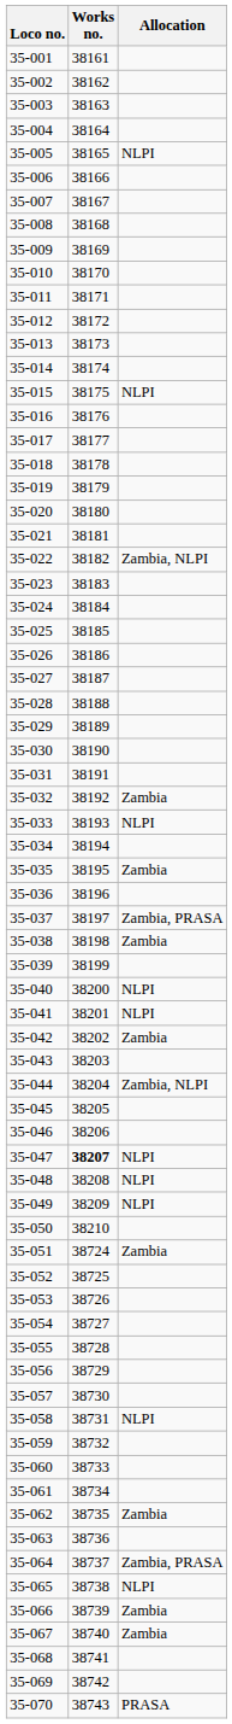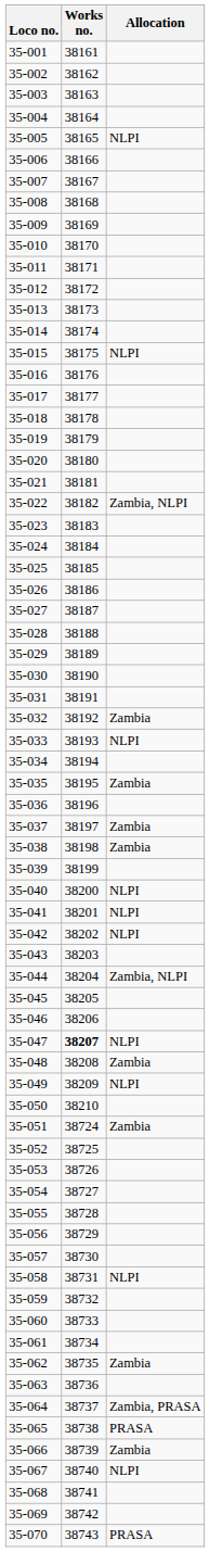 <table class="wikitable collapsible collapsed sortable" style="margin:0.5em auto;">
 <tr>
 <th><br>Loco no.</th>
 <th>Works<br>no.</th>
 <th>Allocation</th>
 </tr>
 <tr>
 <td>35-001</td>
 <td>38161</td>
 <td></td>
 </tr>
 <tr>
 <td>35-002</td>
 <td>38162</td>
 <td></td>
 </tr>
 <tr>
 <td>35-003</td>
 <td>38163</td>
 <td></td>
 </tr>
 <tr>
 <td>35-004</td>
 <td>38164</td>
 <td></td>
 </tr>
 <tr>
 <td>35-005</td>
 <td>38165</td>
 <td>NLPI</td>
 </tr>
 <tr>
 <td>35-006</td>
 <td>38166</td>
 <td></td>
 </tr>
 <tr>
 <td>35-007</td>
 <td>38167</td>
 <td></td>
 </tr>
 <tr>
 <td>35-008</td>
 <td>38168</td>
 <td></td>
 </tr>
 <tr>
 <td>35-009</td>
 <td>38169</td>
 <td></td>
 </tr>
 <tr>
 <td>35-010</td>
 <td>38170</td>
 <td></td>
 </tr>
 <tr>
 <td>35-011</td>
 <td>38171</td>
 <td></td>
 </tr>
 <tr>
 <td>35-012</td>
 <td>38172</td>
 <td></td>
 </tr>
 <tr>
 <td>35-013</td>
 <td>38173</td>
 <td></td>
 </tr>
 <tr>
 <td>35-014</td>
 <td>38174</td>
 <td></td>
 </tr>
 <tr>
 <td>35-015</td>
 <td>38175</td>
 <td>NLPI</td>
 </tr>
 <tr>
 <td>35-016</td>
 <td>38176</td>
 <td></td>
 </tr>
 <tr>
 <td>35-017</td>
 <td>38177</td>
 <td></td>
 </tr>
 <tr>
 <td>35-018</td>
 <td>38178</td>
 <td></td>
 </tr>
 <tr>
 <td>35-019</td>
 <td>38179</td>
 <td></td>
 </tr>
 <tr>
 <td>35-020</td>
 <td>38180</td>
 <td></td>
 </tr>
 <tr>
 <td>35-021</td>
 <td>38181</td>
 <td></td>
 </tr>
 <tr>
 <td>35-022</td>
 <td>38182</td>
 <td>Zambia, NLPI</td>
 </tr>
 <tr>
 <td>35-023</td>
 <td>38183</td>
 <td></td>
 </tr>
 <tr>
 <td>35-024</td>
 <td>38184</td>
 <td></td>
 </tr>
 <tr>
 <td>35-025</td>
 <td>38185</td>
 <td></td>
 </tr>
 <tr>
 <td>35-026</td>
 <td>38186</td>
 <td></td>
 </tr>
 <tr>
 <td>35-027</td>
 <td>38187</td>
 <td></td>
 </tr>
 <tr>
 <td>35-028</td>
 <td>38188</td>
 <td></td>
 </tr>
 <tr>
 <td>35-029</td>
 <td>38189</td>
 <td></td>
 </tr>
 <tr>
 <td>35-030</td>
 <td>38190</td>
 <td></td>
 </tr>
 <tr>
 <td>35-031</td>
 <td>38191</td>
 <td></td>
 </tr>
 <tr>
 <td>35-032</td>
 <td>38192</td>
 <td>Zambia</td>
 </tr>
 <tr>
 <td>35-033</td>
 <td>38193</td>
 <td>NLPI</td>
 </tr>
 <tr>
 <td>35-034</td>
 <td>38194</td>
 <td></td>
 </tr>
 <tr>
 <td>35-035</td>
 <td>38195</td>
 <td>Zambia</td>
 </tr>
 <tr>
 <td>35-036</td>
 <td>38196</td>
 <td></td>
 </tr>
 <tr>
 <td>35-037</td>
 <td>38197</td>
-<td>Zambia, PRASA</td>
+<td>Zambia</td>
 </tr>
 <tr>
 <td>35-038</td>
 <td>38198</td>
 <td>Zambia</td>
 </tr>
 <tr>
 <td>35-039</td>
 <td>38199</td>
 <td></td>
 </tr>
 <tr>
 <td>35-040</td>
 <td>38200</td>
 <td>NLPI</td>
 </tr>
 <tr>
 <td>35-041</td>
 <td>38201</td>
 <td>NLPI</td>
 </tr>
 <tr>
 <td>35-042</td>
 <td>38202</td>
-<td>Zambia</td>
+<td>NLPI</td>
 </tr>
 <tr>
 <td>35-043</td>
 <td>38203</td>
 <td></td>
 </tr>
 <tr>
 <td>35-044</td>
 <td>38204</td>
 <td>Zambia, NLPI</td>
 </tr>
 <tr>
 <td>35-045</td>
 <td>38205</td>
 <td></td>
 </tr>
 <tr>
 <td>35-046</td>
 <td>38206</td>
 <td></td>
 </tr>
 <tr>
 <td>35-047</td>
 <td><strong>38207</strong></td>
 <td>NLPI</td>
 </tr>
 <tr>
 <td>35-048</td>
 <td>38208</td>
-<td>NLPI</td>
+<td>Zambia</td>
 </tr>
 <tr>
 <td>35-049</td>
 <td>38209</td>
 <td>NLPI</td>
 </tr>
 <tr>
 <td>35-050</td>
 <td>38210</td>
 <td></td>
 </tr>
 <tr>
 <td>35-051</td>
 <td>38724</td>
 <td>Zambia</td>
 </tr>
 <tr>
 <td>35-052</td>
 <td>38725</td>
 <td></td>
 </tr>
 <tr>
 <td>35-053</td>
 <td>38726</td>
 <td></td>
 </tr>
 <tr>
 <td>35-054</td>
 <td>38727</td>
 <td></td>
 </tr>
 <tr>
 <td>35-055</td>
 <td>38728</td>
 <td></td>
 </tr>
 <tr>
 <td>35-056</td>
 <td>38729</td>
 <td></td>
 </tr>
 <tr>
 <td>35-057</td>
 <td>38730</td>
 <td></td>
 </tr>
 <tr>
 <td>35-058</td>
 <td>38731</td>
 <td>NLPI</td>
 </tr>
 <tr>
 <td>35-059</td>
 <td>38732</td>
 <td></td>
 </tr>
 <tr>
 <td>35-060</td>
 <td>38733</td>
 <td></td>
 </tr>
 <tr>
 <td>35-061</td>
 <td>38734</td>
 <td></td>
 </tr>
 <tr>
 <td>35-062</td>
 <td>38735</td>
 <td>Zambia</td>
 </tr>
 <tr>
 <td>35-063</td>
 <td>38736</td>
 <td></td>
 </tr>
 <tr>
 <td>35-064</td>
 <td>38737</td>
 <td>Zambia, PRASA</td>
 </tr>
 <tr>
 <td>35-065</td>
 <td>38738</td>
-<td>NLPI</td>
+<td>PRASA</td>
 </tr>
 <tr>
 <td>35-066</td>
 <td>38739</td>
 <td>Zambia</td>
 </tr>
 <tr>
 <td>35-067</td>
 <td>38740</td>
-<td>Zambia</td>
+<td>NLPI</td>
 </tr>
 <tr>
 <td>35-068</td>
 <td>38741</td>
 <td></td>
 </tr>
 <tr>
 <td>35-069</td>
 <td>38742</td>
 <td></td>
 </tr>
 <tr>
 <td>35-070</td>
 <td>38743</td>
 <td>PRASA</td>
 </tr>
 </table>
